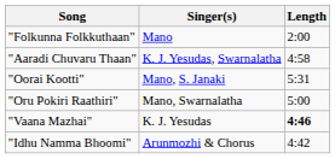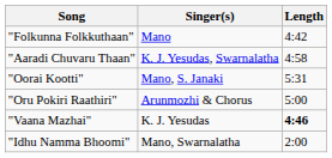 <table class="wikitable" style="font-size:95%;">
 <tr>
 <th>Song</th>
 <th>Singer(s)</th>
 <th>Length</th>
 </tr>
 <tr>
 <td>"Folkunna Folkkuthaan"</td>
 <td><a href='#'>Mano</a></td>
-<td>2:00</td>
+<td>4:42</td>
 </tr>
 <tr>
 <td>"Aaradi Chuvaru Thaan"</td>
 <td><a href='#'>K. J. Yesudas</a>, <a href='#'>Swarnalatha</a></td>
 <td>4:58</td>
 </tr>
 <tr>
 <td>"Oorai Kootti"</td>
 <td><a href='#'>Mano</a>, <a href='#'>S. Janaki</a></td>
 <td>5:31</td>
 </tr>
 <tr>
 <td>"Oru Pokiri Raathiri"</td>
-<td>Mano, Swarnalatha</td>
+<td><a href='#'>Arunmozhi</a> & Chorus</td>
 <td>5:00</td>
 </tr>
 <tr>
 <td>"Vaana Mazhai"</td>
 <td>K. J. Yesudas</td>
 <td><strong>4:46</strong></td>
 </tr>
 <tr>
 <td>"Idhu Namma Bhoomi"</td>
-<td><a href='#'>Arunmozhi</a> & Chorus</td>
-<td>4:42</td>
+<td>Mano, Swarnalatha</td>
+<td>2:00</td>
 </tr>
 </table>
